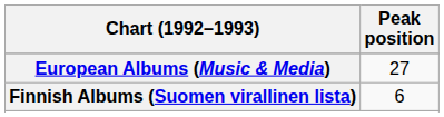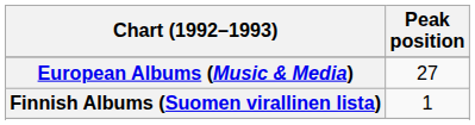 <table class="wikitable sortable plainrowheaders" style="text-align:center">
 <tr>
 <th scope="col">Chart (1992–1993)</th>
 <th scope="col">Peak<br>position</th>
 </tr>
 <tr>
 </tr>
 <tr>
 <th scope="row"><a href='#'>European Albums</a> (<em><a href='#'>Music & Media</a></em>)</th>
 <td>27</td>
 </tr>
 <tr>
 <th scope="row">Finnish Albums (<a href='#'>Suomen virallinen lista</a>)</th>
-<td>6</td>
+<td>1</td>
 </tr>
 <tr>
 </tr>
 <tr>
 </tr>
 <tr>
 </tr>
 </table>
